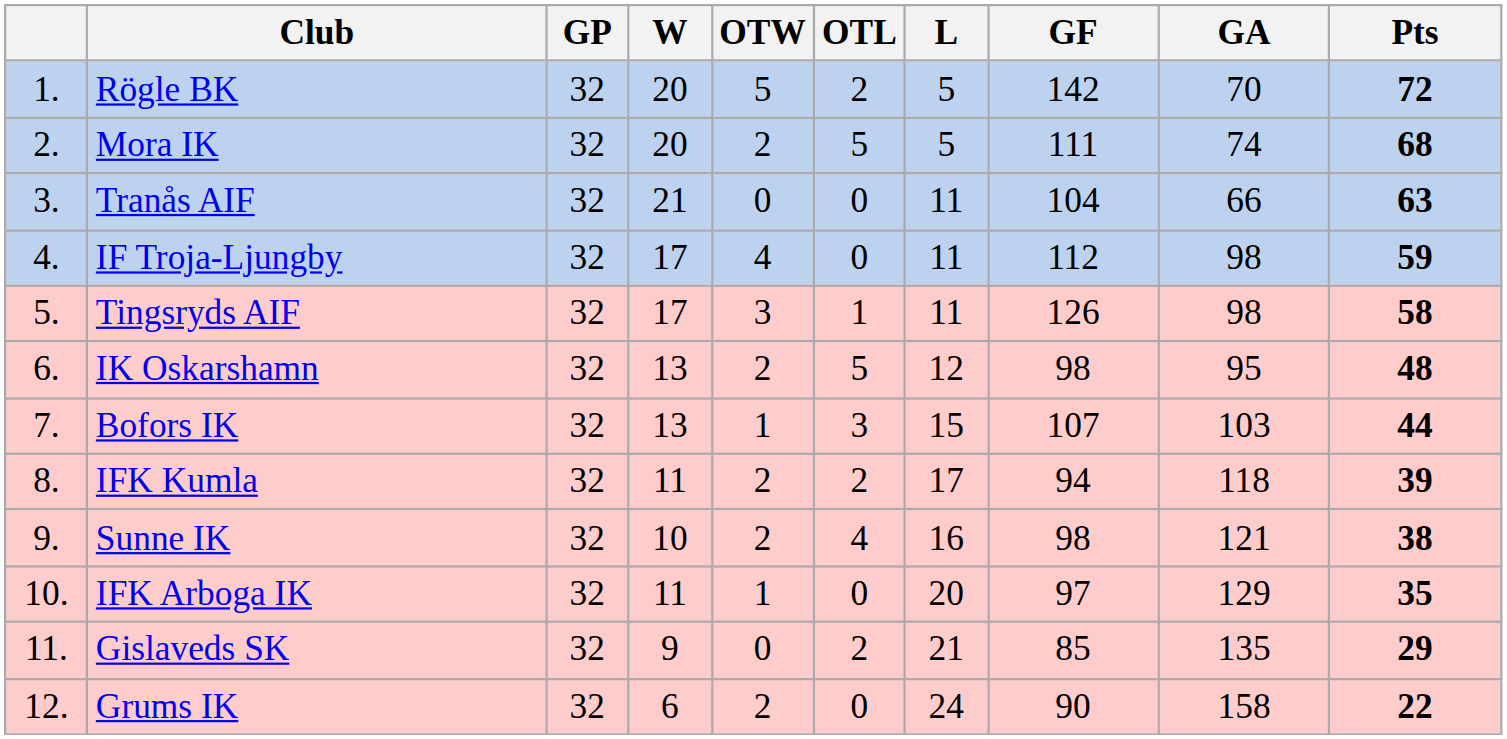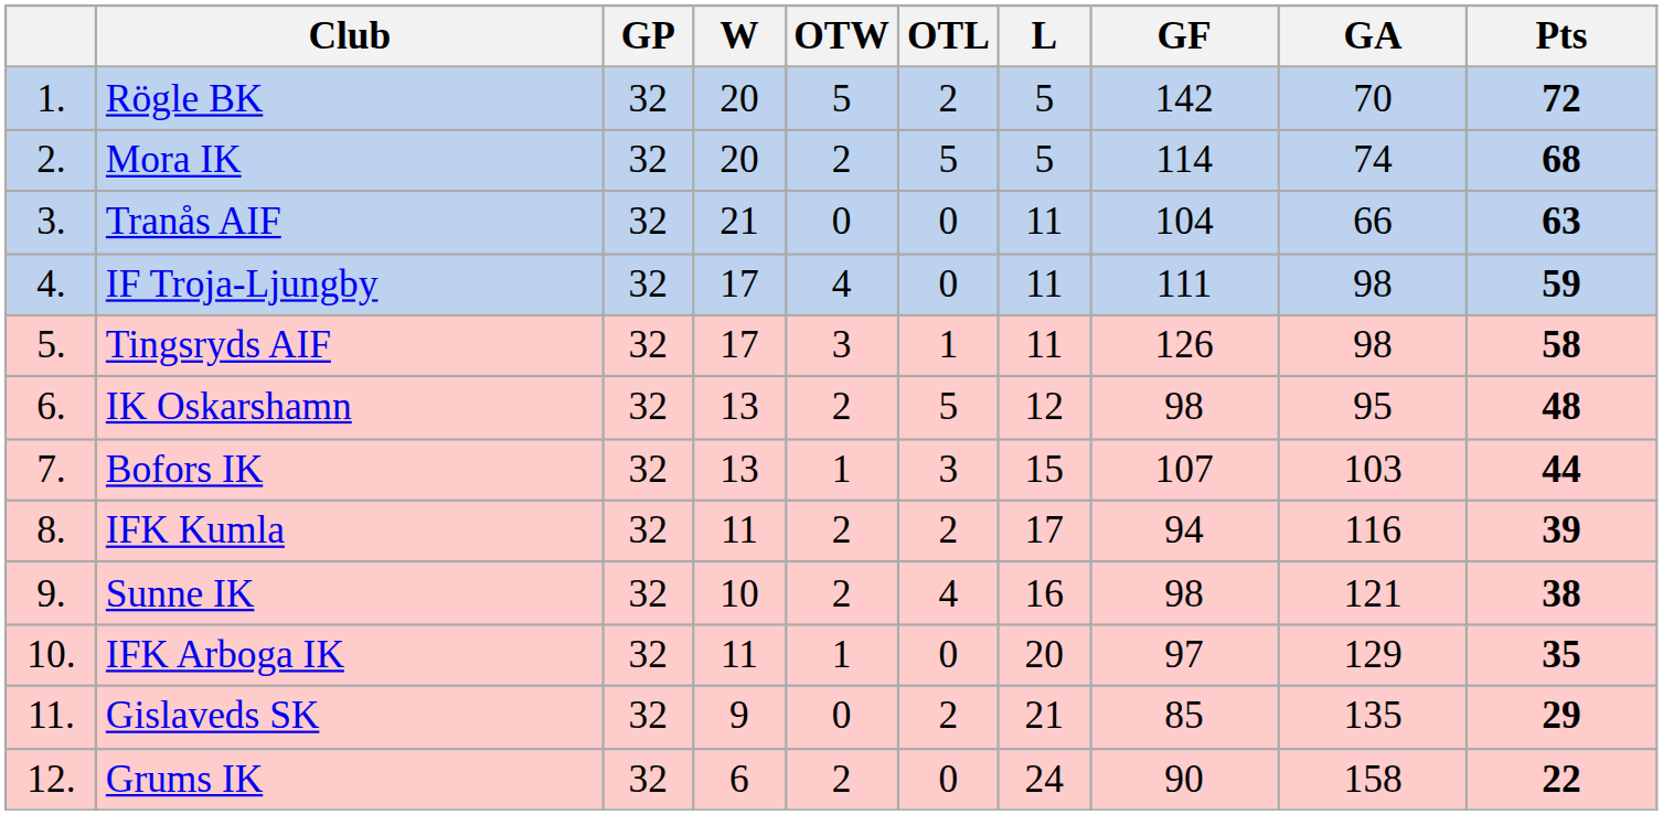 <table class="wikitable">
 <tr>
 <th width="30"></th>
 <th width="200">Club</th>
 <th width="30">GP</th>
 <th width="30">W</th>
 <th width="30">OTW</th>
 <th width="30">OTL</th>
 <th width="30">L</th>
 <th width="70">GF</th>
 <th width="70">GA</th>
 <th width="70">Pts</th>
 </tr>
 <tr bgcolor="#BCD2EE" align="center">
 <td>1.</td>
 <td align="left"><a href='#'>Rögle BK</a></td>
 <td>32</td>
 <td>20</td>
 <td>5</td>
 <td>2</td>
 <td>5</td>
 <td>142</td>
 <td>70</td>
 <td><strong>72</strong></td>
 </tr>
 <tr bgcolor="#BCD2EE" align="center">
 <td>2.</td>
 <td align="left"><a href='#'>Mora IK</a></td>
 <td>32</td>
 <td>20</td>
 <td>2</td>
 <td>5</td>
 <td>5</td>
-<td>111</td>
+<td>114</td>
 <td>74</td>
 <td><strong>68</strong></td>
 </tr>
 <tr bgcolor="#BCD2EE" align="center">
 <td>3.</td>
 <td align="left"><a href='#'>Tranås AIF</a></td>
 <td>32</td>
 <td>21</td>
 <td>0</td>
 <td>0</td>
 <td>11</td>
 <td>104</td>
 <td>66</td>
 <td><strong>63</strong></td>
 </tr>
 <tr bgcolor="#BCD2EE" align="center">
 <td>4.</td>
 <td align="left"><a href='#'>IF Troja-Ljungby</a></td>
 <td>32</td>
 <td>17</td>
 <td>4</td>
 <td>0</td>
 <td>11</td>
-<td>112</td>
+<td>111</td>
 <td>98</td>
 <td><strong>59</strong></td>
 </tr>
 <tr bgcolor="#FFCCCC" align="center">
 <td>5.</td>
 <td align="left"><a href='#'>Tingsryds AIF</a></td>
 <td>32</td>
 <td>17</td>
 <td>3</td>
 <td>1</td>
 <td>11</td>
 <td>126</td>
 <td>98</td>
 <td><strong>58</strong></td>
 </tr>
 <tr bgcolor="#FFCCCC" align="center">
 <td>6.</td>
 <td align="left"><a href='#'>IK Oskarshamn</a></td>
 <td>32</td>
 <td>13</td>
 <td>2</td>
 <td>5</td>
 <td>12</td>
 <td>98</td>
 <td>95</td>
 <td><strong>48</strong></td>
 </tr>
 <tr bgcolor="#FFCCCC" align="center">
 <td>7.</td>
 <td align="left"><a href='#'>Bofors IK</a></td>
 <td>32</td>
 <td>13</td>
 <td>1</td>
 <td>3</td>
 <td>15</td>
 <td>107</td>
 <td>103</td>
 <td><strong>44</strong></td>
 </tr>
 <tr bgcolor="#FFCCCC" align="center">
 <td>8.</td>
 <td align="left"><a href='#'>IFK Kumla</a></td>
 <td>32</td>
 <td>11</td>
 <td>2</td>
 <td>2</td>
 <td>17</td>
 <td>94</td>
-<td>118</td>
+<td>116</td>
 <td><strong>39</strong></td>
 </tr>
 <tr bgcolor="#FFCCCC" align="center">
 <td>9.</td>
 <td align="left"><a href='#'>Sunne IK</a></td>
 <td>32</td>
 <td>10</td>
 <td>2</td>
 <td>4</td>
 <td>16</td>
 <td>98</td>
 <td>121</td>
 <td><strong>38</strong></td>
 </tr>
 <tr bgcolor="#FFCCCC" align="center">
 <td>10.</td>
 <td align="left"><a href='#'>IFK Arboga IK</a></td>
 <td>32</td>
 <td>11</td>
 <td>1</td>
 <td>0</td>
 <td>20</td>
 <td>97</td>
 <td>129</td>
 <td><strong>35</strong></td>
 </tr>
 <tr bgcolor="#FFCCCC" align="center">
 <td>11.</td>
 <td align="left"><a href='#'>Gislaveds SK</a></td>
 <td>32</td>
 <td>9</td>
 <td>0</td>
 <td>2</td>
 <td>21</td>
 <td>85</td>
 <td>135</td>
 <td><strong>29</strong></td>
 </tr>
 <tr bgcolor="#FFCCCC" align="center">
 <td>12.</td>
 <td align="left"><a href='#'>Grums IK</a></td>
 <td>32</td>
 <td>6</td>
 <td>2</td>
 <td>0</td>
 <td>24</td>
 <td>90</td>
 <td>158</td>
 <td><strong>22</strong></td>
 </tr>
 </table>
